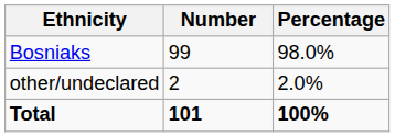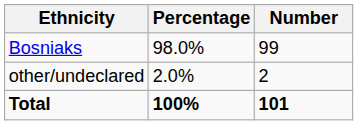 <table class="wikitable">
 <tr>
 <th width="100px">Ethnicity</th>
+<th width="80px">Percentage</th>
 <th width="80px">Number</th>
-<th width="80px">Percentage</th>
 </tr>
 <tr>
 <td><a href='#'>Bosniaks</a></td>
+<td>98.0%</td>
 <td>99</td>
-<td>98.0%</td>
 </tr>
 <tr>
 <td>other/undeclared</td>
+<td>2.0%</td>
 <td>2</td>
-<td>2.0%</td>
 </tr>
 <tr>
 <td><strong>Total</strong></td>
+<td><strong>100%</strong></td>
 <td><strong>101</strong></td>
-<td><strong>100%</strong></td>
 </tr>
 </table>
